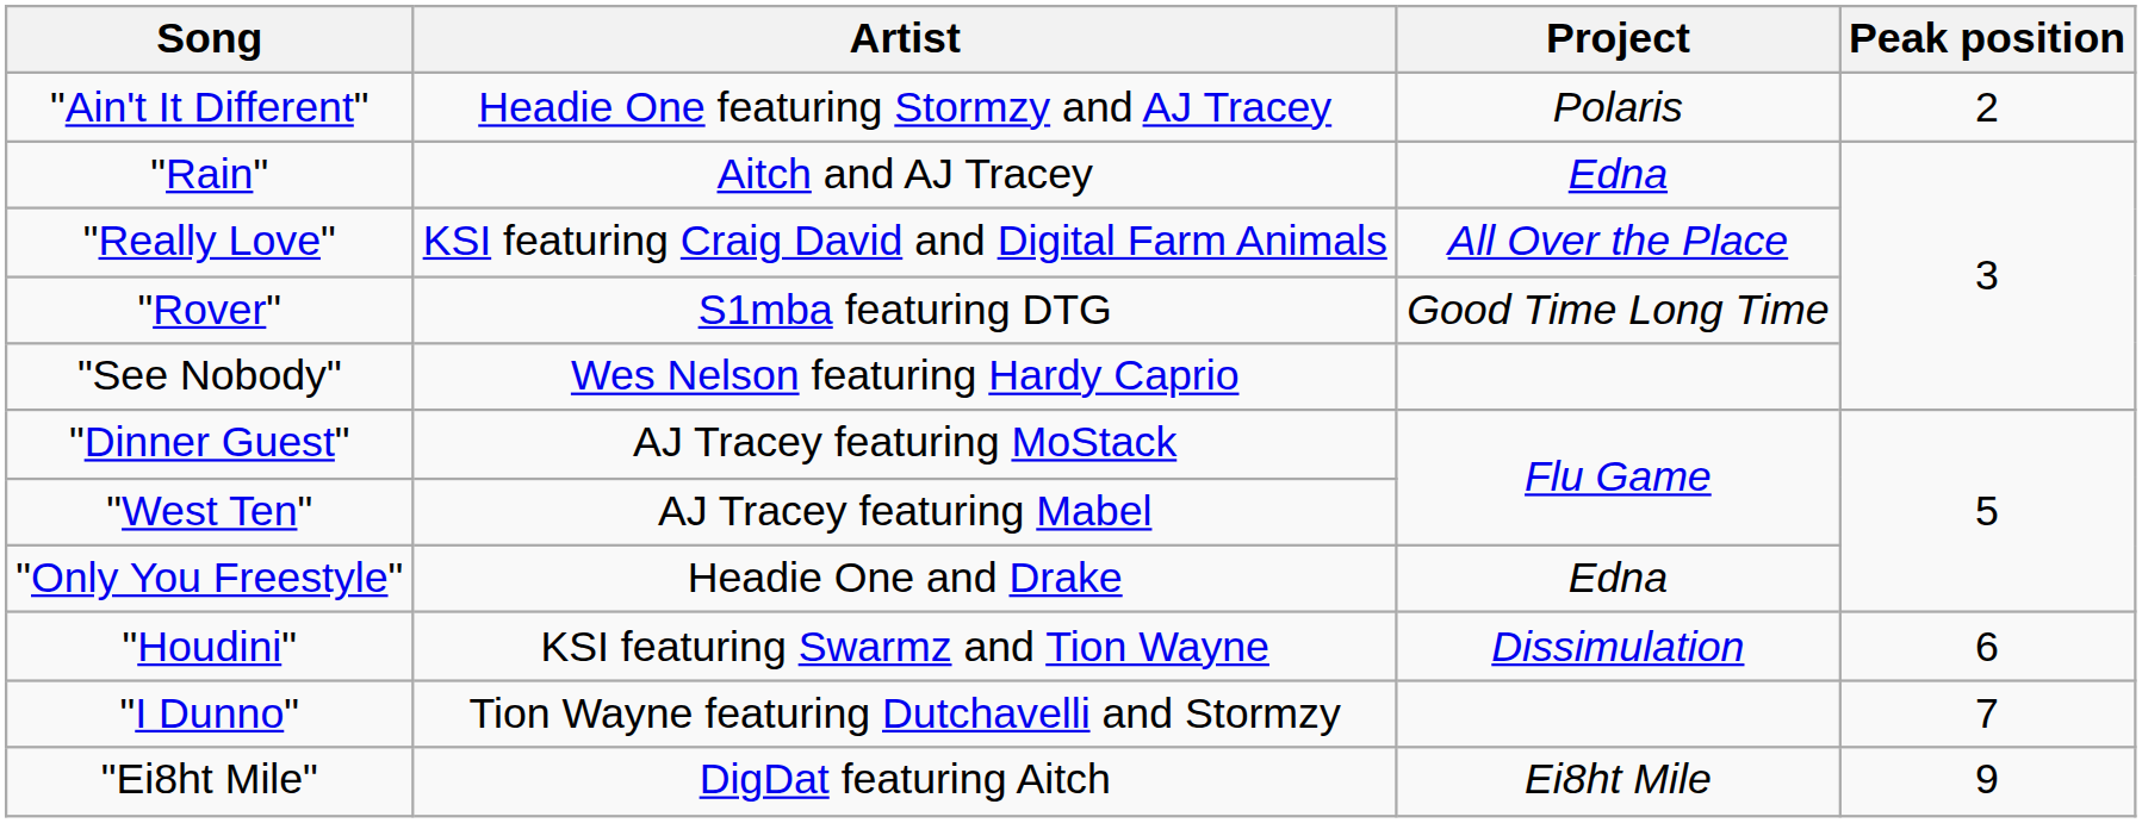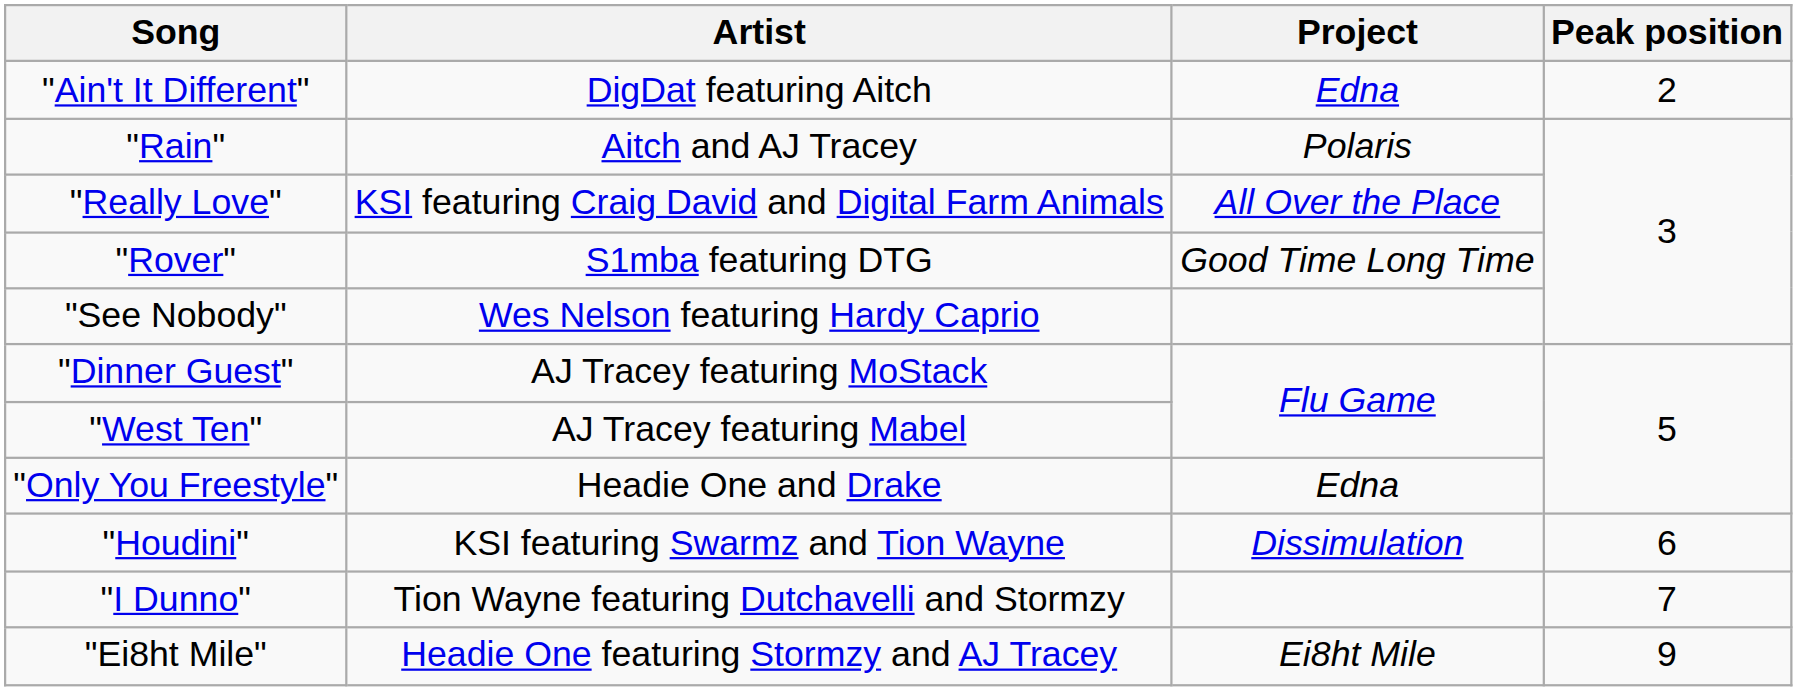 <table class="wikitable sortable plainrowheaders" style="text-align:center;">
 <tr>
 <th scope="col">Song</th>
 <th scope="col">Artist</th>
 <th scope="col">Project</th>
 <th scope="col">Peak position</th>
 </tr>
 <tr>
 <td>"<a href='#'>Ain't It Different</a>"</td>
-<td><a href='#'>Headie One</a> featuring <a href='#'>Stormzy</a> and <a href='#'>AJ Tracey</a></td>
-<td><em>Polaris</em></td>
+<td><a href='#'>DigDat</a> featuring Aitch</td>
+<td><em><a href='#'>Edna</a></em></td>
 <td>2</td>
 </tr>
 <tr>
 <td>"<a href='#'>Rain</a>"</td>
 <td><a href='#'>Aitch</a> and AJ Tracey</td>
-<td><em><a href='#'>Edna</a></em></td>
+<td><em>Polaris</em></td>
 <td rowspan="4">3</td>
 </tr>
 <tr>
 <td>"<a href='#'>Really Love</a>"</td>
 <td><a href='#'>KSI</a> featuring <a href='#'>Craig David</a> and <a href='#'>Digital Farm Animals</a></td>
 <td><em><a href='#'>All Over the Place</a></em></td>
 </tr>
 <tr>
 <td>"<a href='#'>Rover</a>"</td>
 <td><a href='#'>S1mba</a> featuring DTG</td>
 <td><em>Good Time Long Time</em></td>
 </tr>
 <tr>
 <td>"See Nobody"</td>
 <td><a href='#'>Wes Nelson</a> featuring <a href='#'>Hardy Caprio</a></td>
 <td></td>
 </tr>
 <tr>
 <td>"<a href='#'>Dinner Guest</a>"</td>
 <td>AJ Tracey featuring <a href='#'>MoStack</a></td>
 <td rowspan="2"><em><a href='#'>Flu Game</a></em></td>
 <td rowspan="3">5</td>
 </tr>
 <tr>
 <td>"<a href='#'>West Ten</a>"</td>
 <td>AJ Tracey featuring <a href='#'>Mabel</a></td>
 </tr>
 <tr>
 <td>"<a href='#'>Only You Freestyle</a>"</td>
 <td>Headie One and <a href='#'>Drake</a></td>
 <td><em>Edna</em></td>
 </tr>
 <tr>
 <td>"<a href='#'>Houdini</a>"</td>
 <td>KSI featuring <a href='#'>Swarmz</a> and <a href='#'>Tion Wayne</a></td>
 <td><em><a href='#'>Dissimulation</a></em></td>
 <td>6</td>
 </tr>
 <tr>
 <td>"<a href='#'>I Dunno</a>"</td>
 <td>Tion Wayne featuring <a href='#'>Dutchavelli</a> and Stormzy</td>
 <td></td>
 <td>7</td>
 </tr>
 <tr>
 <td>"Ei8ht Mile"</td>
-<td><a href='#'>DigDat</a> featuring Aitch</td>
+<td><a href='#'>Headie One</a> featuring <a href='#'>Stormzy</a> and <a href='#'>AJ Tracey</a></td>
 <td><em>Ei8ht Mile</em></td>
 <td>9</td>
 </tr>
 </table>
